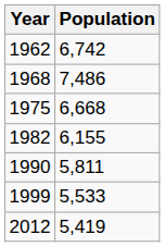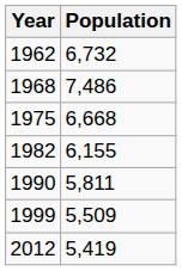 <table class=wikitable>
 <tr>
 <th>Year</th>
 <th>Population</th>
 </tr>
 <tr>
 <td>1962</td>
-<td>6,742</td>
+<td>6,732</td>
 </tr>
 <tr>
 <td>1968</td>
 <td>7,486</td>
 </tr>
 <tr>
 <td>1975</td>
 <td>6,668</td>
 </tr>
 <tr>
 <td>1982</td>
 <td>6,155</td>
 </tr>
 <tr>
 <td>1990</td>
 <td>5,811</td>
 </tr>
 <tr>
 <td>1999</td>
-<td>5,533</td>
+<td>5,509</td>
 </tr>
 <tr>
 <td>2012</td>
 <td>5,419</td>
 </tr>
 </table>
